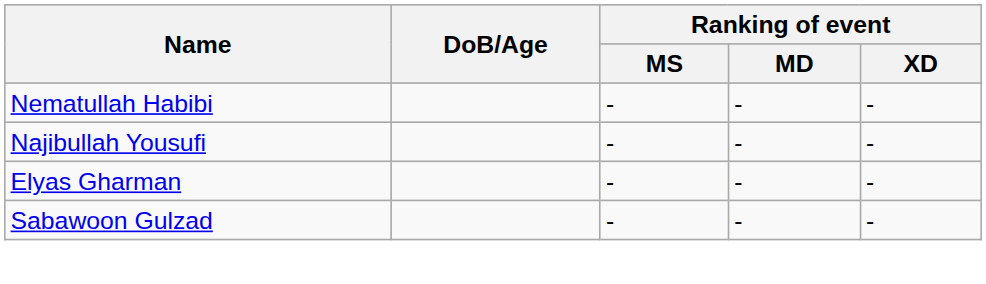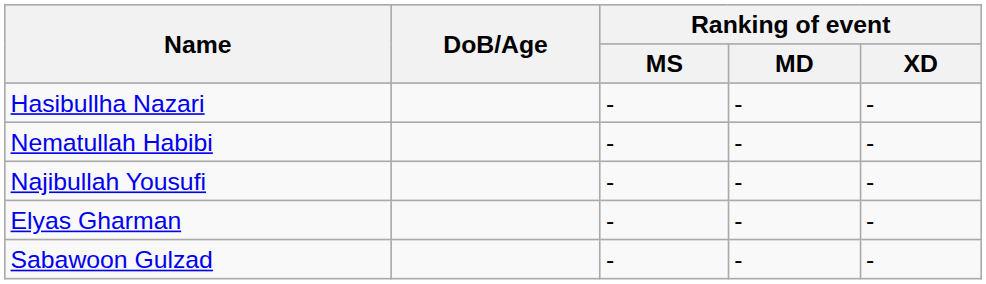 <table class="wikitable" style="width:600px; font-size:95%;">
 <tr>
 <th rowspan="2" align="left">Name</th>
 <th rowspan="2" align="left">DoB/Age</th>
 <th colspan="3" align="center">Ranking of event</th>
 </tr>
 <tr>
 <th align="center">MS</th>
 <th>MD</th>
 <th align="center">XD</th>
+</tr>
+<tr>
+<td><a href='#'>Hasibullha Nazari</a></td>
+<td></td>
+<td>-</td>
+<td>-</td>
+<td>-</td>
 </tr>
 <tr>
 <td><a href='#'>Nematullah Habibi</a></td>
 <td></td>
 <td>-</td>
 <td>-</td>
 <td>-</td>
 </tr>
 <tr>
 <td><a href='#'>Najibullah Yousufi</a></td>
 <td></td>
 <td>-</td>
 <td>-</td>
 <td>-</td>
 </tr>
 <tr>
 <td><a href='#'>Elyas Gharman</a></td>
 <td></td>
 <td>-</td>
 <td>-</td>
 <td>-</td>
 </tr>
 <tr>
 <td><a href='#'>Sabawoon Gulzad</a></td>
 <td></td>
 <td>-</td>
 <td>-</td>
 <td>-</td>
 </tr>
 </table>
